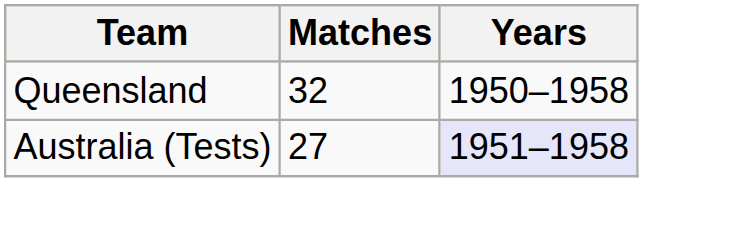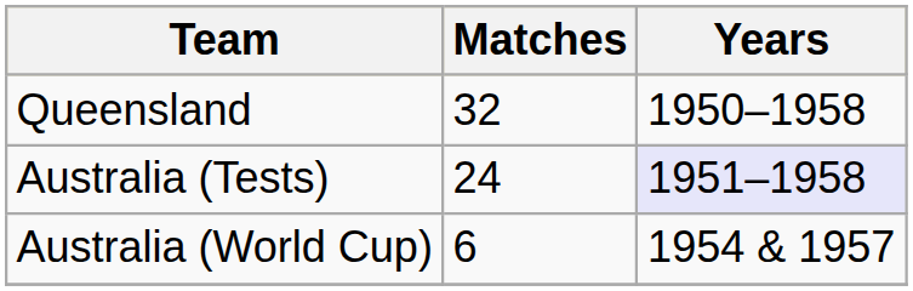 <table class="wikitable">
 <tr bgcolor=#bdb76b>
 <th>Team</th>
 <th>Matches</th>
 <th>Years</th>
 </tr>
 <tr>
 <td>Queensland</td>
 <td>32</td>
 <td>1950–1958</td>
 </tr>
 <tr>
 <td>Australia (Tests)</td>
-<td>27</td>
+<td>24</td>
 <td style="background: lavender;">1951–1958</td>
+</tr>
+<tr>
+<td>Australia (World Cup)</td>
+<td>6</td>
+<td>1954 & 1957</td>
 </tr>
 <tr>
 </tr>
 </table>
